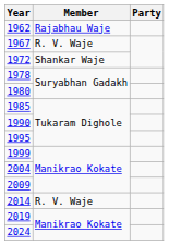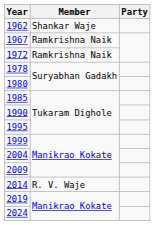 <table class="wikitable">
 <tr>
 <th>Year</th>
 <th>Member</th>
 <th colspan=2>Party</th>
 </tr>
 <tr>
 <td><a href='#'>1962</a></td>
-<td><a href='#'>Rajabhau Waje</a></td>
+<td>Shankar Waje</td>
 <td></td>
 </tr>
 <tr>
 <td><a href='#'>1967</a></td>
-<td>R. V. Waje</td>
+<td>Ramkrishna Naik</td>
 </tr>
 <tr>
 <td><a href='#'>1972</a></td>
-<td>Shankar Waje</td>
+<td>Ramkrishna Naik</td>
 </tr>
 <tr>
 <td><a href='#'>1978</a></td>
 <td rowspan="2">Suryabhan Gadakh</td>
 <td></td>
 </tr>
 <tr>
 <td><a href='#'>1980</a></td>
 <td></td>
 </tr>
 <tr>
 <td><a href='#'>1985</a></td>
 <td rowspan="3">Tukaram Dighole</td>
 <td></td>
 </tr>
 <tr>
 <td><a href='#'>1990</a></td>
 <td></td>
 </tr>
 <tr>
 <td><a href='#'>1995</a></td>
 <td></td>
 </tr>
 <tr>
 <td><a href='#'>1999</a></td>
 <td rowspan=3><a href='#'>Manikrao Kokate</a></td>
 <td></td>
 </tr>
 <tr>
 <td><a href='#'>2004</a></td>
 </tr>
 <tr>
 <td><a href='#'>2009</a></td>
 <td></td>
 </tr>
 <tr>
 <td><a href='#'>2014</a></td>
 <td>R. V. Waje</td>
 <td></td>
 </tr>
 <tr>
 <td><a href='#'>2019</a></td>
 <td Rowspan=2><a href='#'>Manikrao Kokate</a></td>
 <td></td>
 </tr>
 <tr>
 <td><a href='#'>2024</a></td>
 </tr>
 </table>
